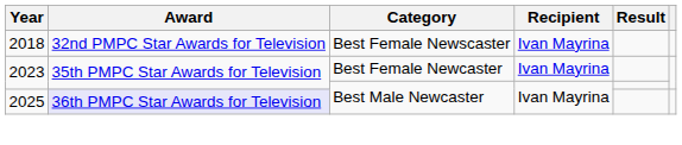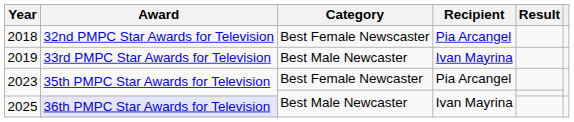 <table class="wikitable">
 <tr>
 <th>Year</th>
 <th>Award</th>
 <th>Category</th>
 <th>Recipient</th>
 <th>Result</th>
 <th></th>
 </tr>
 <tr>
 <td>2018</td>
 <td><a href='#'>32nd PMPC Star Awards for Television</a></td>
 <td>Best Female Newscaster</td>
+<td><a href='#'>Pia Arcangel</a></td>
+<td></td>
+<td></td>
+</tr>
+<tr>
+<td>2019</td>
+<td><a href='#'>33rd PMPC Star Awards for Television</a></td>
+<td>Best Male Newcaster</td>
 <td><a href='#'>Ivan Mayrina</a></td>
 <td></td>
 <td></td>
 </tr>
 <tr>
 <td rowspan=2>2023</td>
 <td rowspan=2><a href='#'>35th PMPC Star Awards for Television</a></td>
 <td>Best Female Newcaster</td>
-<td><a href='#'>Ivan Mayrina</a></td>
+<td>Pia Arcangel</td>
 <td></td>
 <td rowspan=2></td>
 </tr>
 <tr>
 <td rowspan=2>Best Male Newcaster</td>
 <td rowspan=2>Ivan Mayrina</td>
 <td></td>
 </tr>
 <tr>
 <td>2025</td>
 <td style="background: lavender;"><a href='#'>36th PMPC Star Awards for Television</a></td>
 <td></td>
 <td></td>
 </tr>
 </table>
